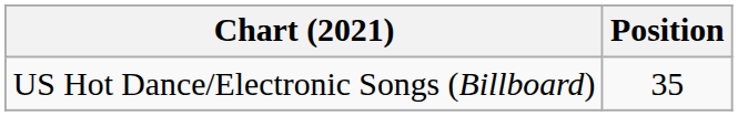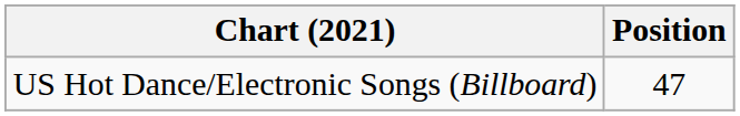 <table class="wikitable">
 <tr>
 <th>Chart (2021)</th>
 <th>Position</th>
 </tr>
 <tr>
 <td>US Hot Dance/Electronic Songs (<em>Billboard</em>)</td>
-<td align="center">35</td>
+<td align="center">47</td>
 </tr>
 </table>
